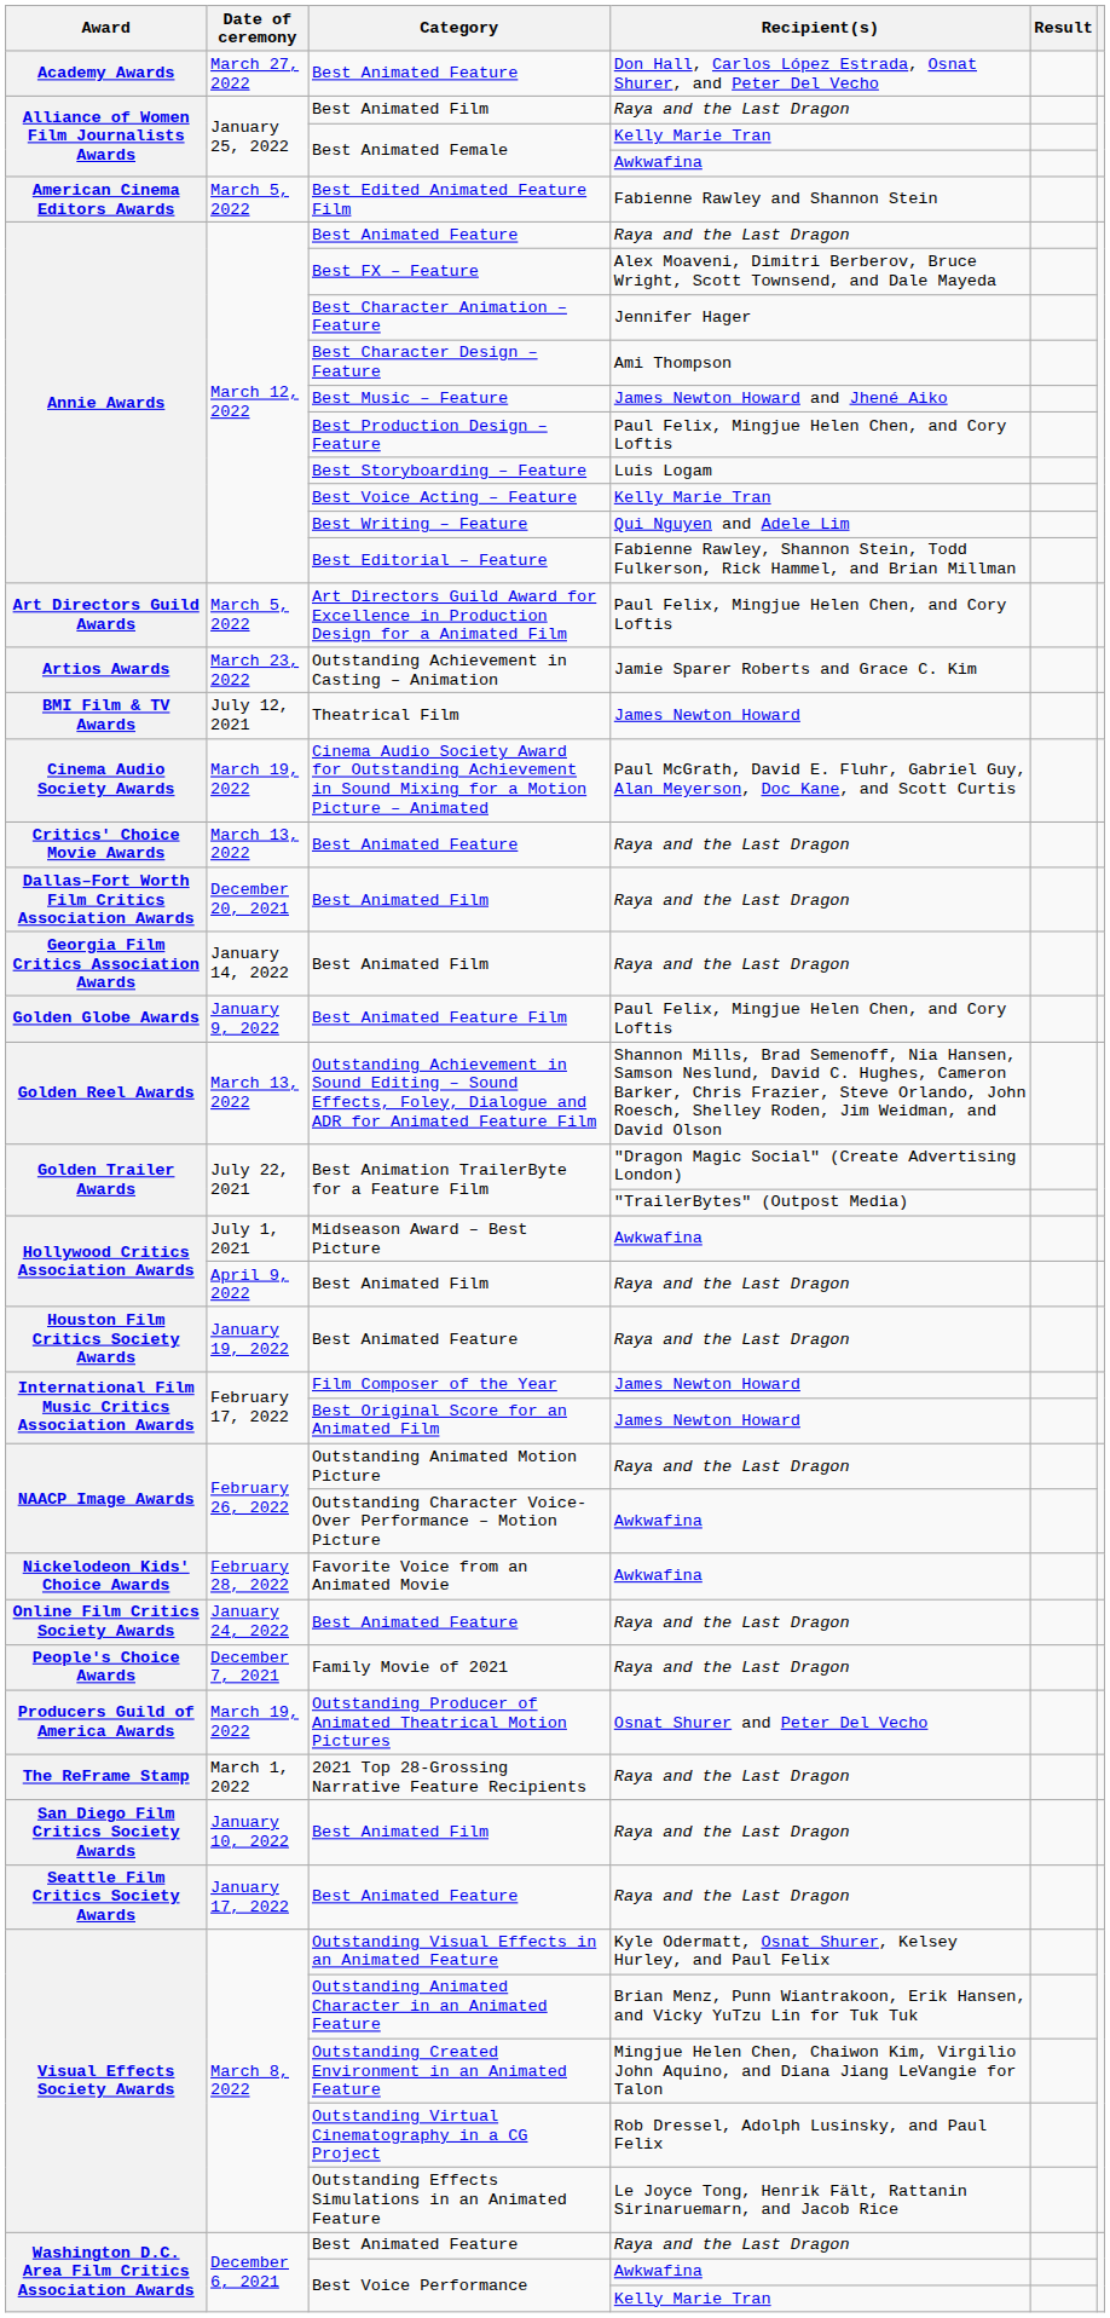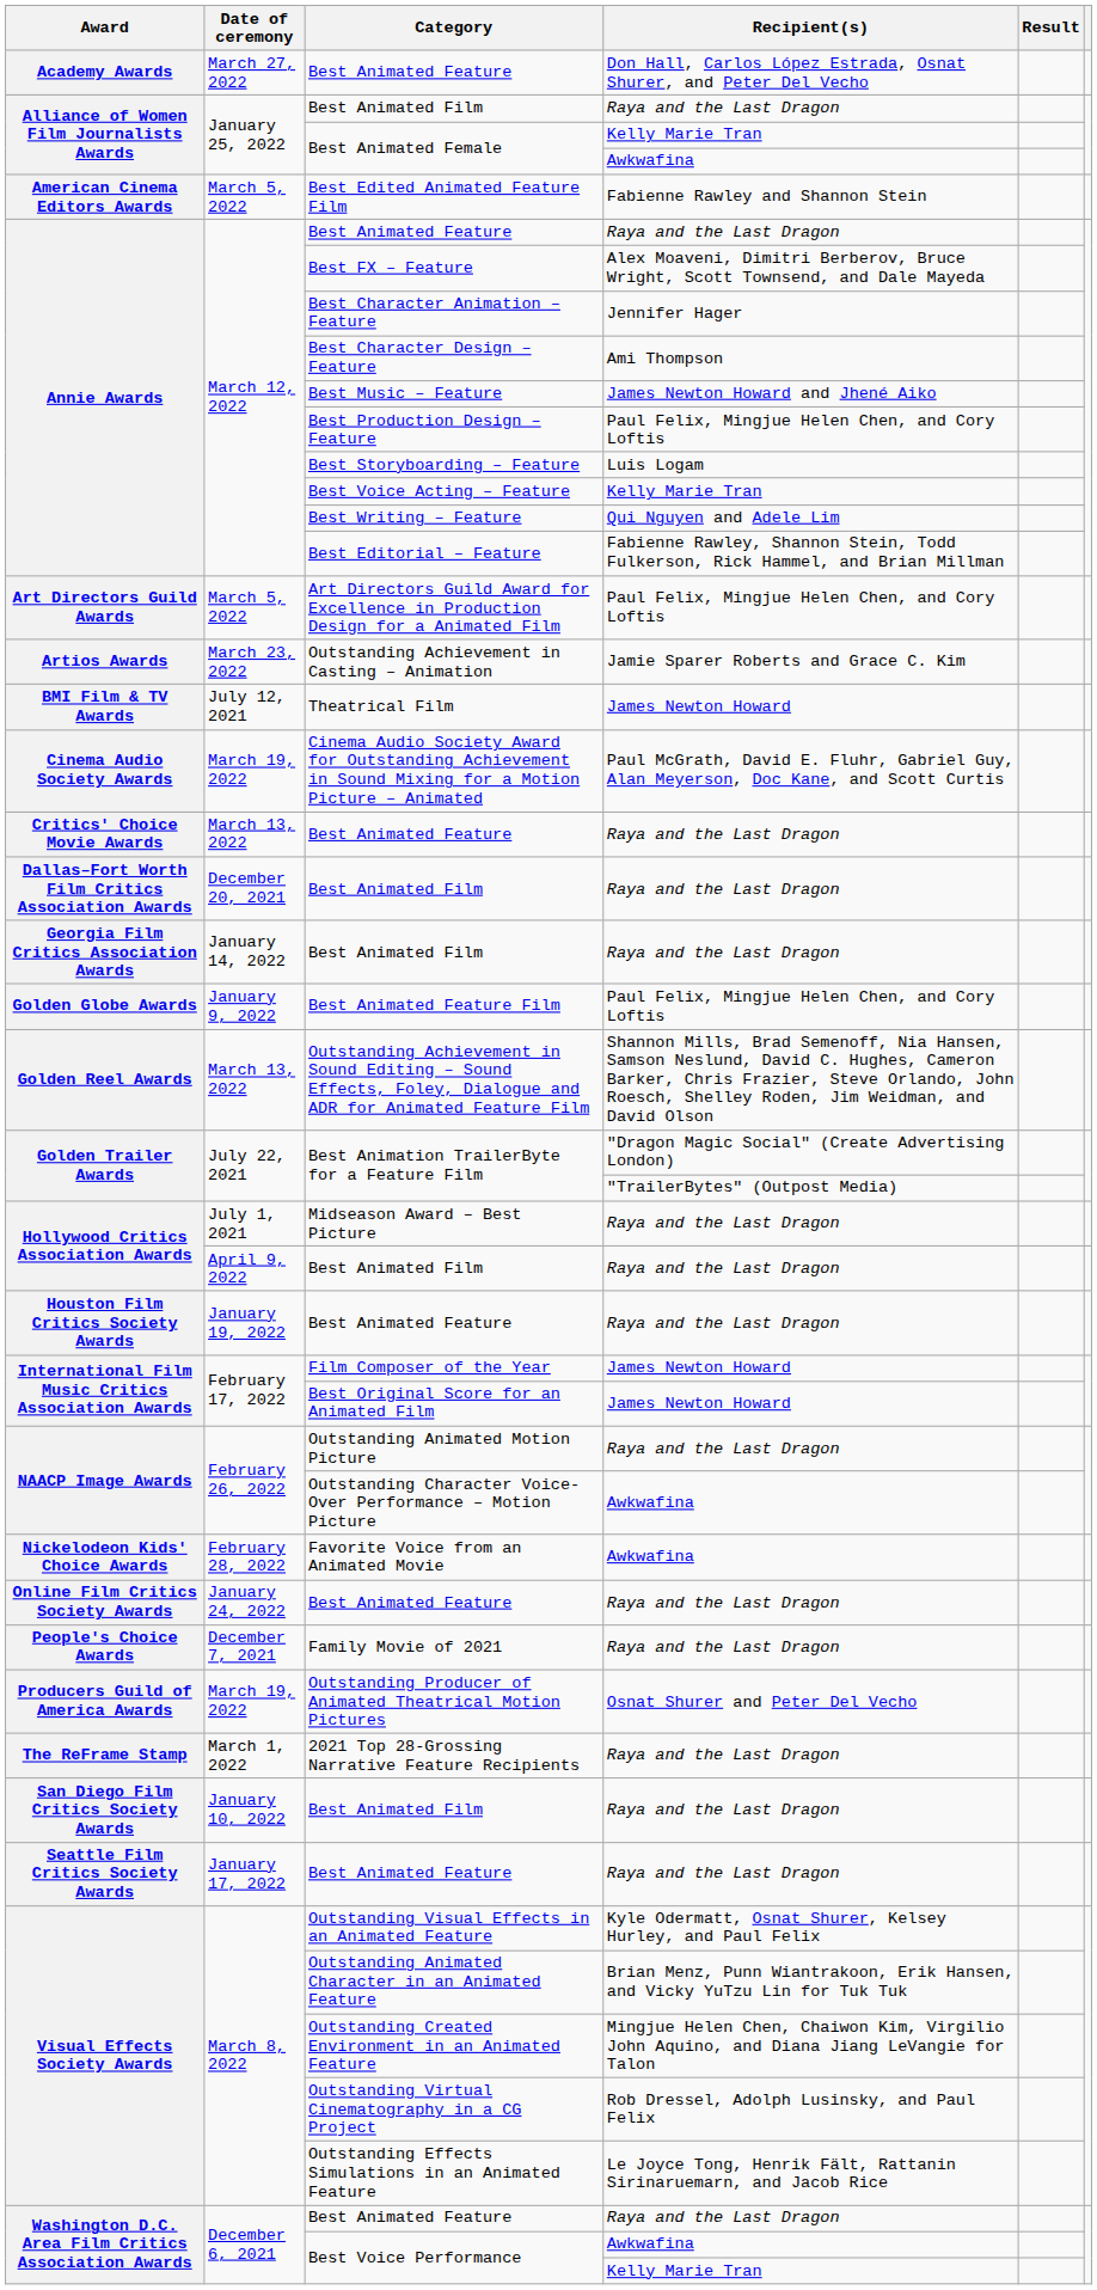 <table class="wikitable sortable plainrowheaders" style="width: 99%;">
 <tr>
 <th scope="col">Award</th>
 <th scope="col">Date of ceremony</th>
 <th scope="col">Category</th>
 <th scope="col">Recipient(s)</th>
 <th scope="col">Result</th>
 <th scope="col" class="unsortable"></th>
 </tr>
 <tr>
 <th scope="row"><a href='#'>Academy Awards</a></th>
 <td><a href='#'>March 27, 2022</a></td>
 <td><a href='#'>Best Animated Feature</a></td>
 <td data-sort-value="Hall, Don; Estrada, Carlos López; Shurer, Osnat; and Del Vecho, Peter"><a href='#'>Don Hall</a>, <a href='#'>Carlos López Estrada</a>, <a href='#'>Osnat Shurer</a>, and <a href='#'>Peter Del Vecho</a></td>
 <td></td>
 <td style="text-align:center;"></td>
 </tr>
 <tr>
 <th scope="row" rowspan="3"><a href='#'>Alliance of Women Film Journalists Awards</a></th>
 <td rowspan="3">January 25, 2022</td>
 <td>Best Animated Film</td>
 <td><em>Raya and the Last Dragon</em></td>
 <td></td>
 <td rowspan="3" style="text-align:center;"></td>
 </tr>
 <tr>
 <td rowspan="2">Best Animated Female</td>
 <td data-sort-value="Tran, Kelly Marie"><a href='#'>Kelly Marie Tran</a></td>
 <td></td>
 </tr>
 <tr>
 <td><a href='#'>Awkwafina</a></td>
 <td></td>
 </tr>
 <tr>
 <th scope="row"><a href='#'>American Cinema Editors Awards</a></th>
 <td><a href='#'>March 5, 2022</a></td>
 <td><a href='#'>Best Edited Animated Feature Film</a></td>
 <td data-sort-value="Rawley, Fabienne and Stein, Shannon">Fabienne Rawley and Shannon Stein</td>
 <td></td>
 <td style="text-align:center;"><br></td>
 </tr>
 <tr>
 <th scope="row" rowspan="10"><a href='#'>Annie Awards</a></th>
 <td rowspan="10"><a href='#'>March 12, 2022</a></td>
 <td><a href='#'>Best Animated Feature</a></td>
 <td><em>Raya and the Last Dragon</em></td>
 <td></td>
 <td rowspan="10" style="text-align:center;"></td>
 </tr>
 <tr>
 <td><a href='#'>Best FX – Feature</a></td>
 <td data-sort-value="Moaveni, Alex; Berberov, Dimitri; Wright, Bruce; Townsend, Scott; and Mayeda, Dale">Alex Moaveni, Dimitri Berberov, Bruce Wright, Scott Townsend, and Dale Mayeda</td>
 <td></td>
 </tr>
 <tr>
 <td><a href='#'>Best Character Animation – Feature</a></td>
 <td data-sort-value="Hager, Jennifer">Jennifer Hager</td>
 <td></td>
 </tr>
 <tr>
 <td><a href='#'>Best Character Design – Feature</a></td>
 <td data-sort-value="Thompson, Ami">Ami Thompson</td>
 <td></td>
 </tr>
 <tr>
 <td><a href='#'>Best Music – Feature</a></td>
 <td data-sort-value="Howard, James Newton and Aiko, Jhené"><a href='#'>James Newton Howard</a> and <a href='#'>Jhené Aiko</a></td>
 <td></td>
 </tr>
 <tr>
 <td><a href='#'>Best Production Design – Feature</a></td>
 <td data-sort-value="Felix, Paul; Chen, Mingjue Helen; and Loftis, Cory">Paul Felix, Mingjue Helen Chen, and Cory Loftis</td>
 <td></td>
 </tr>
 <tr>
 <td><a href='#'>Best Storyboarding – Feature</a></td>
 <td data-sort-value="Logam, Luis">Luis Logam</td>
 <td></td>
 </tr>
 <tr>
 <td><a href='#'>Best Voice Acting – Feature</a></td>
 <td data-sort-value="Tran, Kelly Marie"><a href='#'>Kelly Marie Tran</a></td>
 <td></td>
 </tr>
 <tr>
 <td><a href='#'>Best Writing – Feature</a></td>
 <td data-sort-value="Nguyen, Qui and Lim, Adele"><a href='#'>Qui Nguyen</a> and <a href='#'>Adele Lim</a></td>
 <td></td>
 </tr>
 <tr>
 <td><a href='#'>Best Editorial – Feature</a></td>
 <td data-sort-value="Rawley, Fabienne; Stein, Shannon; Fulkerson, Todd; Hammel, Rick; and Millman, Brian">Fabienne Rawley, Shannon Stein, Todd Fulkerson, Rick Hammel, and Brian Millman</td>
 <td></td>
 </tr>
 <tr>
 <th scope="row"><a href='#'>Art Directors Guild Awards</a></th>
 <td><a href='#'>March 5, 2022</a></td>
 <td><a href='#'>Art Directors Guild Award for Excellence in Production Design for a Animated Film</a></td>
 <td data-sort-value="Felix, Paul; Chen, Mingjue Helen; and Loftis, Cory">Paul Felix, Mingjue Helen Chen, and Cory Loftis</td>
 <td></td>
 <td style="text-align:center;"><br></td>
 </tr>
 <tr>
 <th scope="row"><a href='#'>Artios Awards</a></th>
 <td><a href='#'>March 23, 2022</a></td>
 <td>Outstanding Achievement in Casting – Animation</td>
 <td data-sort-value="Roberts, Jamie Sparer and Kim, Grace C.">Jamie Sparer Roberts and Grace C. Kim</td>
 <td></td>
 <td style="text-align:center;"></td>
 </tr>
 <tr>
 <th scope="row"><a href='#'>BMI Film & TV Awards</a></th>
 <td>July 12, 2021</td>
 <td>Theatrical Film</td>
 <td data-sort-value="Howard, James Newton"><a href='#'>James Newton Howard</a></td>
 <td></td>
 <td style="text-align:center;"></td>
 </tr>
 <tr>
 <th scope="row"><a href='#'>Cinema Audio Society Awards</a></th>
 <td><a href='#'>March 19, 2022</a></td>
 <td><a href='#'>Cinema Audio Society Award for Outstanding Achievement in Sound Mixing for a Motion Picture – Animated</a></td>
 <td data-sort-value="McGrath, Paul; Fluhr, David E.; Guy, Gabriel; Meyerson, Alan; Kane, Doc; and Curtis, Scott">Paul McGrath, David E. Fluhr, Gabriel Guy, <a href='#'>Alan Meyerson</a>, <a href='#'>Doc Kane</a>, and Scott Curtis</td>
 <td></td>
 <td style="text-align:center;"><br></td>
 </tr>
 <tr>
 <th scope="row"><a href='#'>Critics' Choice Movie Awards</a></th>
 <td><a href='#'>March 13, 2022</a></td>
 <td><a href='#'>Best Animated Feature</a></td>
 <td><em>Raya and the Last Dragon</em></td>
 <td></td>
 <td style="text-align:center;"></td>
 </tr>
 <tr>
 <th scope="row"><a href='#'>Dallas–Fort Worth Film Critics Association Awards</a></th>
 <td><a href='#'>December 20, 2021</a></td>
 <td><a href='#'>Best Animated Film</a></td>
 <td><em>Raya and the Last Dragon</em></td>
 <td></td>
 <td style="text-align:center;"></td>
 </tr>
 <tr>
 <th scope="row"><a href='#'>Georgia Film Critics Association Awards</a></th>
 <td>January 14, 2022</td>
 <td>Best Animated Film</td>
 <td><em>Raya and the Last Dragon</em></td>
 <td></td>
 <td style="text-align:center;"></td>
 </tr>
 <tr>
 <th scope="row"><a href='#'>Golden Globe Awards</a></th>
 <td><a href='#'>January 9, 2022</a></td>
 <td><a href='#'>Best Animated Feature Film</a></td>
 <td data-sort-value="Felix, Paul; Chen, Mingjue Helen; and Loftis, Cory">Paul Felix, Mingjue Helen Chen, and Cory Loftis</td>
 <td></td>
 <td style="text-align:center;"></td>
 </tr>
 <tr>
 <th scope="row"><a href='#'>Golden Reel Awards</a></th>
 <td><a href='#'>March 13, 2022</a></td>
 <td><a href='#'>Outstanding Achievement in Sound Editing – Sound Effects, Foley, Dialogue and ADR for Animated Feature Film</a></td>
 <td data-sort-value="Mills, Shannon; Semenoff, Brad; Hansen, Nia; Neslund, Samson; Hughes, David C.; Barker, Cameron; Fraizer, Chris; Orlando, Steve; Roesch, John; Roden, Shelley; Weidman, Jim; and Olson, David">Shannon Mills, Brad Semenoff, Nia Hansen, Samson Neslund, David C. Hughes, Cameron Barker, Chris Frazier, Steve Orlando, John Roesch, Shelley Roden, Jim Weidman, and David Olson</td>
 <td></td>
 <td style="text-align:center;"></td>
 </tr>
 <tr>
 <th scope="rowgroup" rowspan="2"><a href='#'>Golden Trailer Awards</a></th>
 <td rowspan="2">July 22, 2021</td>
 <td rowspan="2">Best Animation TrailerByte for a Feature Film</td>
 <td data-sort-value="Dragon Magic Social">"Dragon Magic Social" (Create Advertising London)</td>
 <td></td>
 <td rowspan="2" style="text-align:center;"></td>
 </tr>
 <tr>
 <td data-sort-value="TrailerBytes">"TrailerBytes" (Outpost Media)</td>
 <td></td>
 </tr>
 <tr>
 <th scope="row" rowspan="2"><a href='#'>Hollywood Critics Association Awards</a></th>
 <td>July 1, 2021</td>
 <td>Midseason Award – Best Picture</td>
-<td><a href='#'>Awkwafina</a></td>
+<td><em>Raya and the Last Dragon</em></td>
 <td></td>
 <td style="text-align:center;"></td>
 </tr>
 <tr>
 <td><a href='#'>April 9, 2022</a></td>
 <td>Best Animated Film</td>
 <td><em>Raya and the Last Dragon</em></td>
 <td></td>
 <td style="text-align:center;"></td>
 </tr>
 <tr>
 <th scope="row"><a href='#'>Houston Film Critics Society Awards</a></th>
 <td><a href='#'>January 19, 2022</a></td>
 <td>Best Animated Feature</td>
 <td><em>Raya and the Last Dragon</em></td>
 <td></td>
 <td style="text-align:center;"><br></td>
 </tr>
 <tr>
 <th scope="row" rowspan="2"><a href='#'>International Film Music Critics Association Awards</a></th>
 <td rowspan="2">February 17, 2022</td>
 <td><a href='#'>Film Composer of the Year</a></td>
 <td data-sort-value="Howard, James Newton"><a href='#'>James Newton Howard</a></td>
 <td></td>
 <td rowspan="2" style="text-align:center;"></td>
 </tr>
 <tr>
 <td><a href='#'>Best Original Score for an Animated Film</a></td>
 <td data-sort-value="Howard, James Newton"><a href='#'>James Newton Howard</a></td>
 <td></td>
 </tr>
 <tr>
 <th scope="row" rowspan="2"><a href='#'>NAACP Image Awards</a></th>
 <td rowspan="2"><a href='#'>February 26, 2022</a></td>
 <td>Outstanding Animated Motion Picture</td>
 <td><em>Raya and the Last Dragon</em></td>
 <td></td>
 <td rowspan="2" style="text-align:center;"></td>
 </tr>
 <tr>
 <td>Outstanding Character Voice-Over Performance – Motion Picture</td>
 <td><a href='#'>Awkwafina</a></td>
 <td></td>
 </tr>
 <tr>
 <th scope="row"><a href='#'>Nickelodeon Kids' Choice Awards</a></th>
 <td><a href='#'>February 28, 2022</a></td>
 <td>Favorite Voice from an Animated Movie</td>
 <td><a href='#'>Awkwafina</a></td>
 <td></td>
 <td style="text-align:center;"></td>
 </tr>
 <tr>
 <th scope="row"><a href='#'>Online Film Critics Society Awards</a></th>
 <td><a href='#'>January 24, 2022</a></td>
 <td><a href='#'>Best Animated Feature</a></td>
 <td><em>Raya and the Last Dragon</em></td>
 <td></td>
 <td style="text-align:center;"></td>
 </tr>
 <tr>
 <th scope="row"><a href='#'>People's Choice Awards</a></th>
 <td><a href='#'>December 7, 2021</a></td>
 <td>Family Movie of 2021</td>
 <td><em>Raya and the Last Dragon</em></td>
 <td></td>
 <td style="text-align:center;"></td>
 </tr>
 <tr>
 <th scope="row"><a href='#'>Producers Guild of America Awards</a></th>
 <td><a href='#'>March 19, 2022</a></td>
 <td><a href='#'>Outstanding Producer of Animated Theatrical Motion Pictures</a></td>
 <td data-sort-value="Shurer, Osnat and Del Vecho, Peter"><a href='#'>Osnat Shurer</a> and <a href='#'>Peter Del Vecho</a></td>
 <td></td>
 <td style="text-align:center;"></td>
 </tr>
 <tr>
 <th scope="row" data-sort-value="ReFrame Stamp, The"><a href='#'>The ReFrame Stamp</a></th>
 <td>March 1, 2022</td>
 <td>2021 Top 28-Grossing Narrative Feature Recipients</td>
 <td><em>Raya and the Last Dragon</em></td>
 <td></td>
 <td style="text-align:center;"></td>
 </tr>
 <tr>
 <th scope="row"><a href='#'>San Diego Film Critics Society Awards</a></th>
 <td><a href='#'>January 10, 2022</a></td>
 <td><a href='#'>Best Animated Film</a></td>
 <td><em>Raya and the Last Dragon</em></td>
 <td></td>
 <td style="text-align:center;"></td>
 </tr>
 <tr>
 <th scope="row"><a href='#'>Seattle Film Critics Society Awards</a></th>
 <td><a href='#'>January 17, 2022</a></td>
 <td><a href='#'>Best Animated Feature</a></td>
 <td><em>Raya and the Last Dragon</em></td>
 <td></td>
 <td style="text-align:center;"></td>
 </tr>
 <tr>
 <th scope="row" rowspan="5"><a href='#'>Visual Effects Society Awards</a></th>
 <td rowspan="5"><a href='#'>March 8, 2022</a></td>
 <td><a href='#'>Outstanding Visual Effects in an Animated Feature</a></td>
 <td data-sort-value="Odermatt, Kyle; Shurer, Osnat; Hurley, Kelsey; and Felix, Paul">Kyle Odermatt, <a href='#'>Osnat Shurer</a>, Kelsey Hurley, and Paul Felix</td>
 <td></td>
 <td rowspan="5" style="text-align:center;"><br></td>
 </tr>
 <tr>
 <td><a href='#'>Outstanding Animated Character in an Animated Feature</a></td>
 <td data-sort-value="Menz, Brian; Wiantrakoon, Punn; Hansen, Erik; and Lin, Vicky YuTzu">Brian Menz, Punn Wiantrakoon, Erik Hansen, and Vicky YuTzu Lin for Tuk Tuk</td>
 <td></td>
 </tr>
 <tr>
 <td><a href='#'>Outstanding Created Environment in an Animated Feature</a></td>
 <td data-sort-value="Chen, Mingjue Helen; Kim, Chaiwon; Aquino, Virgilio John; and LeVangie, Diana Jiang">Mingjue Helen Chen, Chaiwon Kim, Virgilio John Aquino, and Diana Jiang LeVangie for Talon</td>
 <td></td>
 </tr>
 <tr>
 <td><a href='#'>Outstanding Virtual Cinematography in a CG Project</a></td>
 <td data-sort-value="Dressel, Rob; Lusinsky, Adolph; and Felix, Paul">Rob Dressel, Adolph Lusinsky, and Paul Felix</td>
 <td></td>
 </tr>
 <tr>
 <td>Outstanding Effects Simulations in an Animated Feature</td>
 <td data-sort-value="Tong, Le Joyce; Fält, Henrik; Sirinaruemarn, Rattanin; and Rice, Jacob">Le Joyce Tong, Henrik Fält, Rattanin Sirinaruemarn, and Jacob Rice</td>
 <td></td>
 </tr>
 <tr>
 <th scope="row" rowspan="3"><a href='#'>Washington D.C. Area Film Critics Association Awards</a></th>
 <td rowspan="3"><a href='#'>December 6, 2021</a></td>
 <td>Best Animated Feature</td>
 <td><em>Raya and the Last Dragon</em></td>
 <td></td>
 <td rowspan="3" style="text-align:center;"></td>
 </tr>
 <tr>
 <td rowspan="2">Best Voice Performance</td>
 <td><a href='#'>Awkwafina</a></td>
 <td></td>
 </tr>
 <tr>
 <td data-sort-value="Tran, Kelly Marie"><a href='#'>Kelly Marie Tran</a></td>
 <td></td>
 </tr>
 </table>
